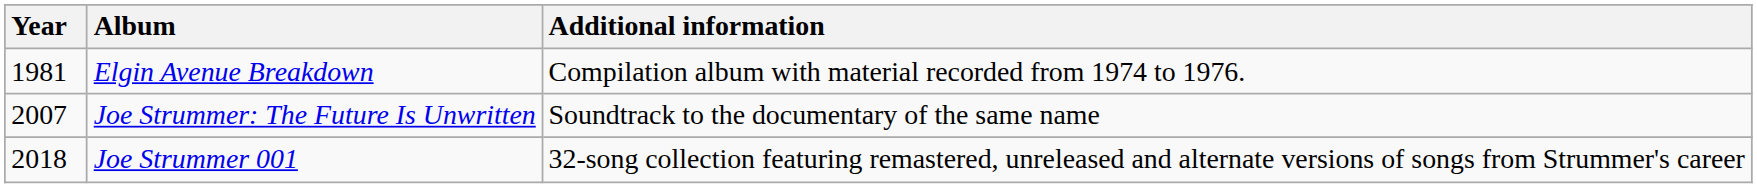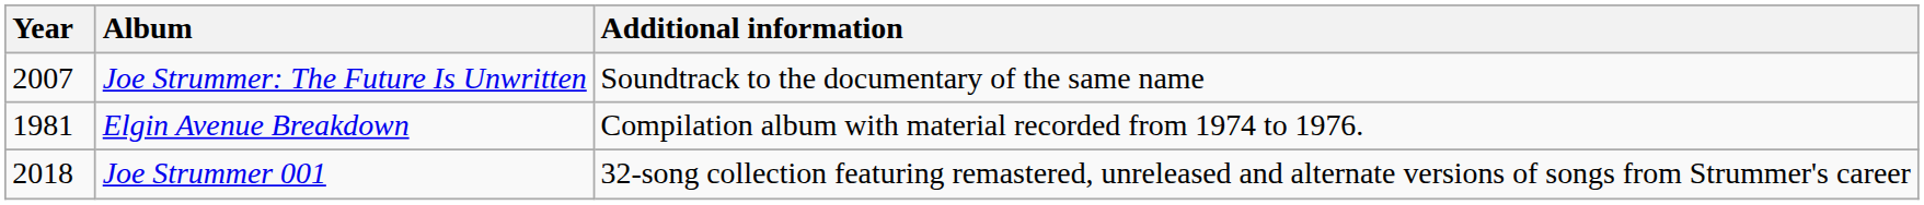 <table class="wikitable">
 <tr>
 <th style="vertical-align:top; text-align:left; width:40px;">Year</th>
 <th style="text-align:left; vertical-align:top;">Album</th>
 <th style="text-align:left; vertical-align:top;">Additional information</th>
 </tr>
 <tr style="text-align:left; vertical-align:top;">
+<td>2007</td>
+<td><em><a href='#'>Joe Strummer: The Future Is Unwritten</a></em></td>
+<td>Soundtrack to the documentary of the same name</td>
+</tr>
+<tr style="text-align:left; vertical-align:top;">
 <td>1981</td>
 <td><em><a href='#'>Elgin Avenue Breakdown</a></em></td>
 <td>Compilation album with material recorded from 1974 to 1976.</td>
-</tr>
-<tr style="text-align:left; vertical-align:top;">
-<td>2007</td>
-<td><em><a href='#'>Joe Strummer: The Future Is Unwritten</a></em></td>
-<td>Soundtrack to the documentary of the same name</td>
 </tr>
 <tr style="text-align:left; vertical-align:top;">
 <td>2018</td>
 <td><em><a href='#'>Joe Strummer 001</a></em></td>
 <td>32-song collection featuring remastered, unreleased and alternate versions of songs from Strummer's career</td>
 </tr>
 </table>
